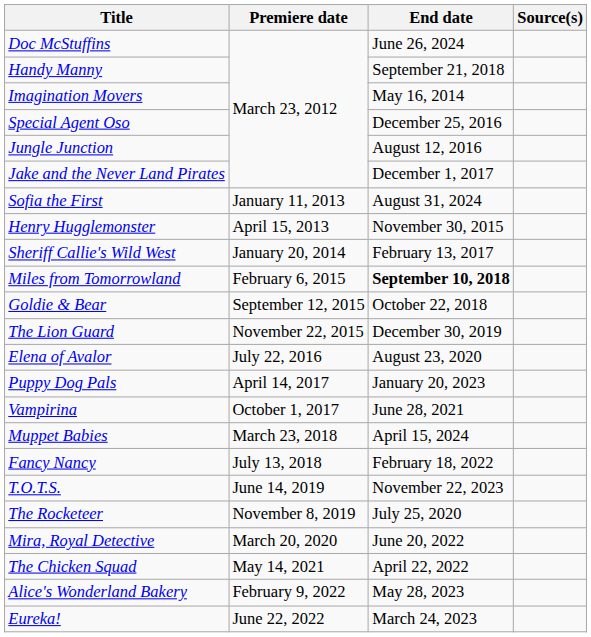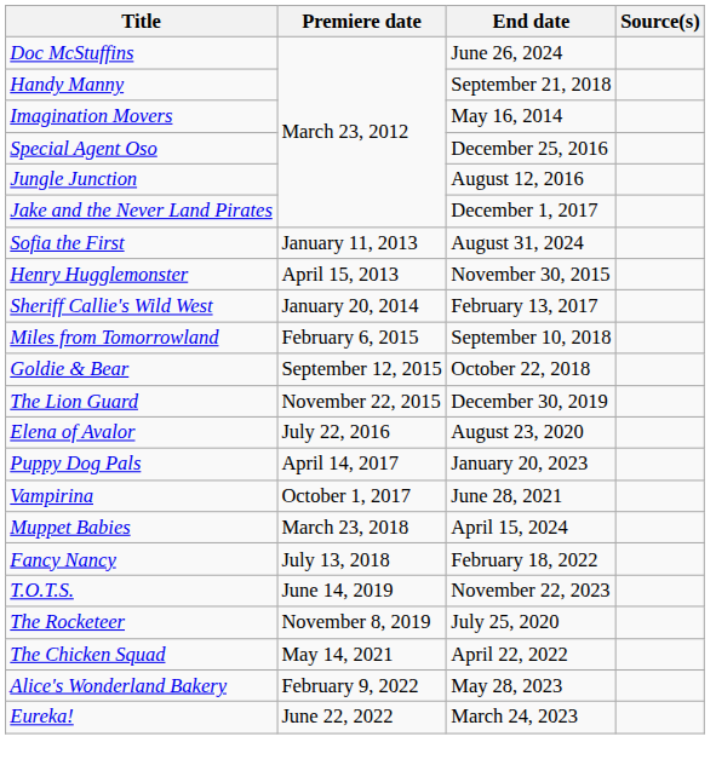 <table class="wikitable sortable">
 <tr>
 <th>Title</th>
 <th>Premiere date</th>
 <th>End date</th>
 <th>Source(s)</th>
 </tr>
 <tr>
 <td><em><a href='#'>Doc McStuffins</a></em></td>
 <td rowspan="6">March 23, 2012</td>
 <td>June 26, 2024</td>
 <td></td>
 </tr>
 <tr>
 <td><em><a href='#'>Handy Manny</a></em></td>
 <td>September 21, 2018</td>
 <td></td>
 </tr>
 <tr>
 <td><em><a href='#'>Imagination Movers</a></em></td>
 <td>May 16, 2014</td>
 <td></td>
 </tr>
 <tr>
 <td><em><a href='#'>Special Agent Oso</a></em></td>
 <td>December 25, 2016</td>
 <td></td>
 </tr>
 <tr>
 <td><em><a href='#'>Jungle Junction</a></em></td>
 <td>August 12, 2016</td>
 <td></td>
 </tr>
 <tr>
 <td><em><a href='#'>Jake and the Never Land Pirates</a></em></td>
 <td>December 1, 2017</td>
 <td></td>
 </tr>
 <tr>
 <td><em><a href='#'>Sofia the First</a></em></td>
 <td>January 11, 2013</td>
 <td>August 31, 2024</td>
 <td></td>
 </tr>
 <tr>
 <td><em><a href='#'>Henry Hugglemonster</a></em></td>
 <td>April 15, 2013</td>
 <td>November 30, 2015</td>
 <td></td>
 </tr>
 <tr>
 <td><em><a href='#'>Sheriff Callie's Wild West</a></em></td>
 <td>January 20, 2014</td>
 <td>February 13, 2017</td>
 <td></td>
 </tr>
 <tr>
 <td><em><a href='#'>Miles from Tomorrowland</a></em></td>
 <td>February 6, 2015</td>
-<td><strong>September 10, 2018</strong></td>
+<td>September 10, 2018</td>
 <td></td>
 </tr>
 <tr>
 <td><em><a href='#'>Goldie & Bear</a></em></td>
 <td>September 12, 2015</td>
 <td>October 22, 2018</td>
 <td></td>
 </tr>
 <tr>
 <td><em><a href='#'>The Lion Guard</a></em></td>
 <td>November 22, 2015</td>
 <td>December 30, 2019</td>
 <td></td>
 </tr>
 <tr>
 <td><em><a href='#'>Elena of Avalor</a></em></td>
 <td>July 22, 2016</td>
 <td>August 23, 2020</td>
 <td></td>
 </tr>
 <tr>
 <td><em><a href='#'>Puppy Dog Pals</a></em></td>
 <td>April 14, 2017</td>
 <td>January 20, 2023</td>
 <td></td>
 </tr>
 <tr>
 <td><em><a href='#'>Vampirina</a></em></td>
 <td>October 1, 2017</td>
 <td>June 28, 2021</td>
 <td></td>
 </tr>
 <tr>
 <td><em><a href='#'>Muppet Babies</a></em></td>
 <td>March 23, 2018</td>
 <td>April 15, 2024</td>
 <td></td>
 </tr>
 <tr>
 <td><em><a href='#'>Fancy Nancy</a></em></td>
 <td>July 13, 2018</td>
 <td>February 18, 2022</td>
 <td></td>
 </tr>
 <tr>
 <td><em><a href='#'>T.O.T.S.</a></em></td>
 <td>June 14, 2019</td>
 <td>November 22, 2023</td>
 <td></td>
 </tr>
 <tr>
 <td><em><a href='#'>The Rocketeer</a></em></td>
 <td>November 8, 2019</td>
 <td>July 25, 2020</td>
 <td></td>
 </tr>
 <tr>
-<td><em><a href='#'>Mira, Royal Detective</a></em></td>
-<td>March 20, 2020</td>
-<td>June 20, 2022</td>
-<td></td>
-</tr>
-<tr>
 <td><em><a href='#'>The Chicken Squad</a></em></td>
 <td>May 14, 2021</td>
 <td>April 22, 2022</td>
 <td></td>
 </tr>
 <tr>
 <td><em><a href='#'>Alice's Wonderland Bakery</a></em></td>
 <td>February 9, 2022</td>
 <td>May 28, 2023</td>
 <td></td>
 </tr>
 <tr>
 <td><em><a href='#'>Eureka!</a></em></td>
 <td>June 22, 2022</td>
 <td>March 24, 2023</td>
 <td></td>
 </tr>
 </table>
